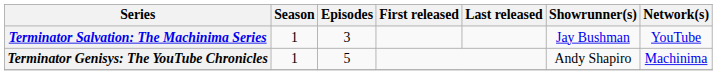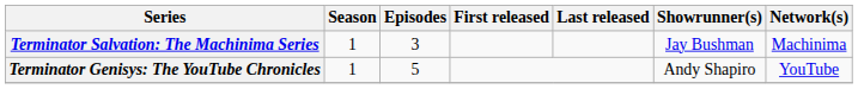 <table class="wikitable plainrowheaders" style="text-align:center">
 <tr>
 <th scope="col">Series</th>
 <th scope="col">Season</th>
 <th scope="col">Episodes</th>
 <th scope="col">First released</th>
 <th scope="col">Last released</th>
 <th scope="col">Showrunner(s)</th>
 <th scope="col">Network(s)</th>
 </tr>
 <tr>
 <th scope="row"><em><a href='#'>Terminator Salvation: The Machinima Series</a></em></th>
 <td>1</td>
 <td>3</td>
 <td></td>
 <td></td>
 <td><a href='#'>Jay Bushman</a></td>
-<td><a href='#'>YouTube</a></td>
+<td><a href='#'>Machinima</a></td>
 </tr>
 <tr>
 <th scope="row"><em>Terminator Genisys: The YouTube Chronicles</em></th>
 <td>1</td>
 <td>5</td>
 <td colspan="2"></td>
 <td>Andy Shapiro</td>
-<td><a href='#'>Machinima</a></td>
+<td><a href='#'>YouTube</a></td>
 </tr>
 <tr>
 </tr>
 </table>
